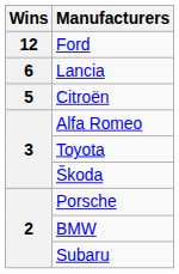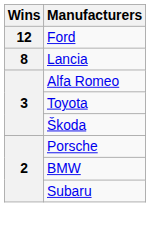 <table class="wikitable" style="font-size: 95%;">
 <tr>
 <th>Wins</th>
 <th>Manufacturers</th>
 </tr>
 <tr>
 <th>12</th>
 <td> <a href='#'>Ford</a></td>
 </tr>
 <tr>
-<th>6</th>
+<th>8</th>
 <td> <a href='#'>Lancia</a></td>
-</tr>
-<tr>
-<th>5</th>
-<td> <a href='#'>Citroën</a></td>
 </tr>
 <tr>
 <th rowspan="3">3</th>
 <td> <a href='#'>Alfa Romeo</a></td>
 </tr>
 <tr>
 <td> <a href='#'>Toyota</a></td>
 </tr>
 <tr>
 <td> <a href='#'>Škoda</a></td>
 </tr>
 <tr>
 <th rowspan="3">2</th>
 <td> <a href='#'>Porsche</a></td>
 </tr>
 <tr>
 <td> <a href='#'>BMW</a></td>
 </tr>
 <tr>
 <td> <a href='#'>Subaru</a></td>
 </tr>
 </table>
